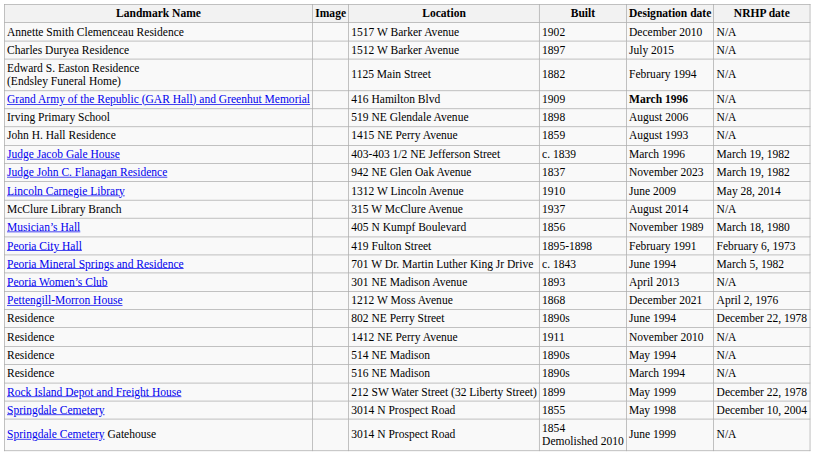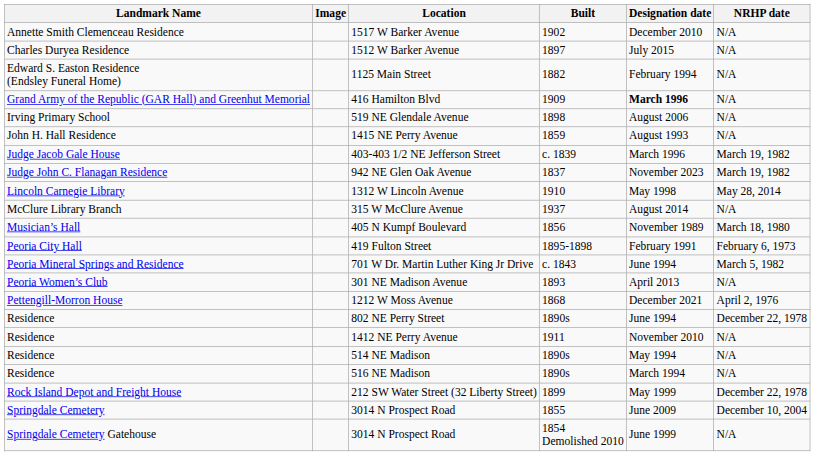 <table class="wikitable sortable">
 <tr>
 <th>Landmark Name</th>
 <th>Image</th>
 <th>Location</th>
 <th>Built</th>
 <th>Designation date</th>
 <th>NRHP date</th>
 </tr>
 <tr>
 <td>Annette Smith Clemenceau Residence</td>
 <td></td>
 <td>1517 W Barker Avenue</td>
 <td>1902</td>
 <td>December 2010</td>
 <td>N/A</td>
 </tr>
 <tr>
 <td>Charles Duryea Residence</td>
 <td></td>
 <td>1512 W Barker Avenue</td>
 <td>1897</td>
 <td>July 2015</td>
 <td>N/A</td>
 </tr>
 <tr>
 <td>Edward S. Easton Residence<br>(Endsley Funeral Home)</td>
 <td></td>
 <td>1125 Main Street</td>
 <td>1882</td>
 <td>February 1994</td>
 <td>N/A</td>
 </tr>
 <tr>
 <td><a href='#'>Grand Army of the Republic (GAR Hall) and Greenhut Memorial</a></td>
 <td></td>
 <td>416 Hamilton Blvd</td>
 <td>1909</td>
 <td><strong>March 1996</strong></td>
 <td>N/A</td>
 </tr>
 <tr>
 <td>Irving Primary School</td>
 <td></td>
 <td>519 NE Glendale Avenue</td>
 <td>1898</td>
 <td>August 2006</td>
 <td>N/A</td>
 </tr>
 <tr>
 <td>John H. Hall Residence</td>
 <td></td>
 <td>1415 NE Perry Avenue</td>
 <td>1859</td>
 <td>August 1993</td>
 <td>N/A</td>
 </tr>
 <tr>
 <td><a href='#'>Judge Jacob Gale House</a></td>
 <td></td>
 <td>403-403 1/2 NE Jefferson Street</td>
 <td>c. 1839</td>
 <td>March 1996</td>
 <td>March 19, 1982</td>
 </tr>
 <tr>
 <td><a href='#'>Judge John C. Flanagan Residence</a></td>
 <td></td>
 <td>942 NE Glen Oak Avenue</td>
 <td>1837</td>
 <td>November 2023</td>
 <td>March 19, 1982</td>
 </tr>
 <tr>
 <td><a href='#'>Lincoln Carnegie Library</a></td>
 <td></td>
 <td>1312 W Lincoln Avenue</td>
 <td>1910</td>
-<td>June 2009</td>
+<td>May 1998</td>
 <td>May 28, 2014</td>
 </tr>
 <tr>
 <td>McClure Library Branch</td>
 <td></td>
 <td>315 W McClure Avenue</td>
 <td>1937</td>
 <td>August 2014</td>
 <td>N/A</td>
 </tr>
 <tr>
 <td><a href='#'>Musician’s Hall</a></td>
 <td></td>
 <td>405 N Kumpf Boulevard</td>
 <td>1856</td>
 <td>November 1989</td>
 <td>March 18, 1980</td>
 </tr>
 <tr>
 <td><a href='#'>Peoria City Hall</a></td>
 <td></td>
 <td>419 Fulton Street</td>
 <td>1895-1898</td>
 <td>February 1991</td>
 <td>February 6, 1973</td>
 </tr>
 <tr>
 <td><a href='#'>Peoria Mineral Springs and Residence</a></td>
 <td></td>
 <td>701 W Dr. Martin Luther King Jr Drive</td>
 <td>c. 1843</td>
 <td>June 1994</td>
 <td>March 5, 1982</td>
 </tr>
 <tr>
 <td><a href='#'>Peoria Women’s Club</a></td>
 <td></td>
 <td>301 NE Madison Avenue</td>
 <td>1893</td>
 <td>April 2013</td>
 <td>N/A</td>
 </tr>
 <tr>
 <td><a href='#'>Pettengill-Morron House</a></td>
 <td></td>
 <td>1212 W Moss Avenue</td>
 <td>1868</td>
 <td>December 2021</td>
 <td>April 2, 1976</td>
 </tr>
 <tr>
 <td>Residence</td>
 <td></td>
 <td>802 NE Perry Street</td>
 <td>1890s</td>
 <td>June 1994</td>
 <td>December 22, 1978</td>
 </tr>
 <tr>
 <td>Residence</td>
 <td></td>
 <td>1412 NE Perry Avenue</td>
 <td>1911</td>
 <td>November 2010</td>
 <td>N/A</td>
 </tr>
 <tr>
 <td>Residence</td>
 <td></td>
 <td>514 NE Madison</td>
 <td>1890s</td>
 <td>May 1994</td>
 <td>N/A</td>
 </tr>
 <tr>
 <td>Residence</td>
 <td></td>
 <td>516 NE Madison</td>
 <td>1890s</td>
 <td>March 1994</td>
 <td>N/A</td>
 </tr>
 <tr>
 <td><a href='#'>Rock Island Depot and Freight House</a></td>
 <td></td>
 <td>212 SW Water Street (32 Liberty Street)</td>
 <td>1899</td>
 <td>May 1999</td>
 <td>December 22, 1978</td>
 </tr>
 <tr>
 <td><a href='#'>Springdale Cemetery</a></td>
 <td></td>
 <td>3014 N Prospect Road</td>
 <td>1855</td>
-<td>May 1998</td>
+<td>June 2009</td>
 <td>December 10, 2004</td>
 </tr>
 <tr>
 <td><a href='#'>Springdale Cemetery</a> Gatehouse</td>
 <td></td>
 <td>3014 N Prospect Road</td>
 <td>1854<br>Demolished 2010</td>
 <td>June 1999</td>
 <td>N/A</td>
 </tr>
 </table>
